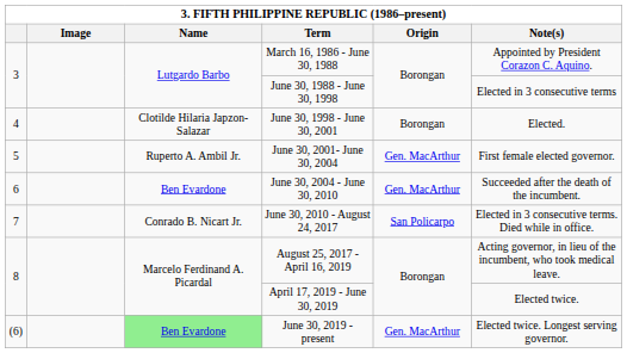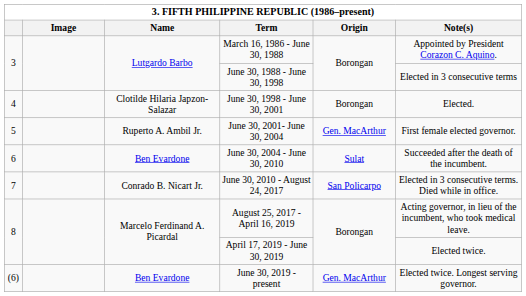 <table class="wikitable collapsible collapsed" style="vertical-align:top;text-align:center;font-size:95%;">
 <tr>
 <th style="background-color:white;font-size:105%;width:51em;" colspan=6>3. FIFTH PHILIPPINE REPUBLIC (1986–present)</th>
 </tr>
 <tr>
 <th style="width: 1em;text-align:center"></th>
 <th style="width: 7em;text-align:center">Image</th>
 <th style="width: 10em;text-align:center">Name</th>
 <th style="width: 8em;text-align:center">Term</th>
 <th style="width: 7em;text-align:center">Origin</th>
 <th style="width: 11em;text-align:center">Note(s)</th>
 </tr>
 <tr>
 <td rowspan=2>3</td>
 <td rowspan=2></td>
 <td rowspan=2><a href='#'>Lutgardo Barbo</a></td>
 <td>March 16, 1986 - June 30, 1988</td>
 <td rowspan=2>Borongan</td>
 <td>Appointed by President <a href='#'>Corazon C. Aquino</a>.</td>
 </tr>
 <tr>
 <td>June 30, 1988 - June 30, 1998</td>
 <td>Elected in 3 consecutive terms</td>
 </tr>
 <tr>
 <td>4</td>
 <td></td>
 <td>Clotilde Hilaria Japzon-Salazar</td>
 <td>June 30, 1998 - June 30, 2001</td>
 <td>Borongan</td>
 <td>Elected.</td>
 </tr>
 <tr>
 <td>5</td>
 <td></td>
 <td>Ruperto A. Ambil Jr.</td>
 <td>June 30, 2001- June 30, 2004</td>
 <td><a href='#'>Gen. MacArthur</a></td>
 <td>First female elected governor.</td>
 </tr>
 <tr>
 <td>6</td>
 <td></td>
 <td><a href='#'>Ben Evardone</a></td>
 <td>June 30, 2004 - June 30, 2010</td>
-<td><a href='#'>Gen. MacArthur</a></td>
+<td><a href='#'>Sulat</a></td>
 <td>Succeeded after the death of the incumbent.</td>
 </tr>
 <tr>
 <td>7</td>
 <td></td>
 <td>Conrado B. Nicart Jr.</td>
 <td>June 30, 2010 -  August 24, 2017</td>
 <td><a href='#'>San Policarpo</a></td>
 <td>Elected in 3 consecutive terms. Died while in office.</td>
 </tr>
 <tr>
 <td rowspan=2>8</td>
 <td rowspan=2></td>
 <td rowspan=2>Marcelo Ferdinand A. Picardal</td>
 <td>August 25, 2017 - April 16, 2019</td>
 <td rowspan=2>Borongan</td>
 <td>Acting governor, in lieu of the incumbent, who took medical leave.</td>
 </tr>
 <tr>
 <td>April 17, 2019 - June 30, 2019</td>
 <td>Elected twice.</td>
 </tr>
 <tr>
 <td>(6)</td>
 <td></td>
-<td style="background: lightgreen;"><a href='#'>Ben Evardone</a></td>
+<td><a href='#'>Ben Evardone</a></td>
 <td>June 30, 2019 - present</td>
 <td><a href='#'>Gen. MacArthur</a></td>
 <td>Elected twice. Longest serving governor.</td>
 </tr>
 </table>
